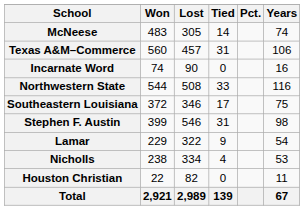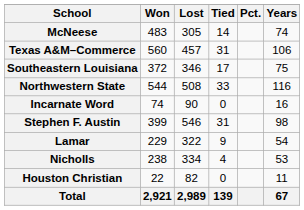 <table class="wikitable sortable plainrowheaders" style="text-align: center;">
 <tr>
 </tr>
 <tr>
 <th scope="col">School</th>
 <th scope="col">Won</th>
 <th scope="col">Lost</th>
 <th scope="col">Tied</th>
 <th scope="col">Pct.</th>
 <th scope="col">Years</th>
 </tr>
 <tr>
 <th scope="row">McNeese</th>
 <td>483</td>
 <td>305</td>
 <td>14</td>
 <td></td>
 <td>74</td>
 </tr>
 <tr>
 <th scope="row">Texas A&M–Commerce</th>
 <td>560</td>
 <td>457</td>
 <td>31</td>
 <td></td>
 <td>106</td>
 </tr>
 <tr>
-<th scope="row">Incarnate Word</th>
-<td>74</td>
-<td>90</td>
-<td>0</td>
+<th scope="row">Southeastern Louisiana</th>
+<td>372</td>
+<td>346</td>
+<td>17</td>
 <td></td>
-<td>16</td>
+<td>75</td>
 </tr>
 <tr>
 <th scope="row">Northwestern State</th>
 <td>544</td>
 <td>508</td>
 <td>33</td>
 <td></td>
 <td>116</td>
 </tr>
 <tr>
-<th scope="row">Southeastern Louisiana</th>
-<td>372</td>
-<td>346</td>
-<td>17</td>
+<th scope="row">Incarnate Word</th>
+<td>74</td>
+<td>90</td>
+<td>0</td>
 <td></td>
-<td>75</td>
+<td>16</td>
 </tr>
 <tr>
 <th scope="row">Stephen F. Austin</th>
 <td>399</td>
 <td>546</td>
 <td>31</td>
 <td></td>
 <td>98</td>
 </tr>
 <tr>
 <th scope="row">Lamar</th>
 <td>229</td>
 <td>322</td>
 <td>9</td>
 <td></td>
 <td>54</td>
 </tr>
 <tr>
 <th scope="row">Nicholls</th>
 <td>238</td>
 <td>334</td>
 <td>4</td>
 <td></td>
 <td>53</td>
 </tr>
 <tr>
 <th scope="row">Houston Christian</th>
 <td>22</td>
 <td>82</td>
 <td>0</td>
 <td></td>
 <td>11</td>
 </tr>
 <tr>
 <th scope="row" style="font-weight: bold;">Total</th>
 <th scope="col">2,921</th>
 <th scope="col">2,989</th>
 <th scope="col">139</th>
 <th scope="col"></th>
 <th scope="col">67</th>
 </tr>
 </table>
